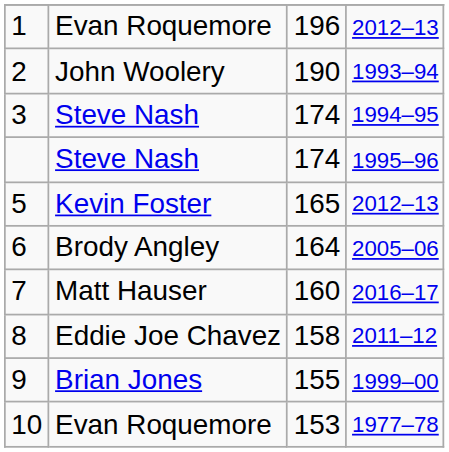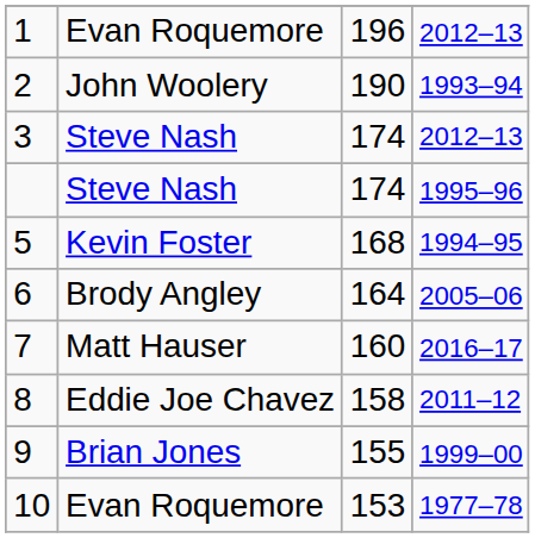 <table class="wikitable">
 <tr>
 </tr>
 <tr>
 <td>1</td>
 <td>Evan Roquemore</td>
 <td>196</td>
 <td style="font-size:80%;"><a href='#'>2012–13</a></td>
 </tr>
 <tr>
 <td>2</td>
 <td>John Woolery</td>
 <td>190</td>
 <td style="font-size:80%;"><a href='#'>1993–94</a></td>
 </tr>
 <tr>
 <td>3</td>
 <td><a href='#'>Steve Nash</a></td>
 <td>174</td>
-<td style="font-size:80%;"><a href='#'>1994–95</a></td>
+<td style="font-size:80%;"><a href='#'>2012–13</a></td>
 </tr>
 <tr>
 <td></td>
 <td><a href='#'>Steve Nash</a></td>
 <td>174</td>
 <td style="font-size:80%;"><a href='#'>1995–96</a></td>
 </tr>
 <tr>
 <td>5</td>
 <td><a href='#'>Kevin Foster</a></td>
-<td>165</td>
-<td style="font-size:80%;"><a href='#'>2012–13</a></td>
+<td>168</td>
+<td style="font-size:80%;"><a href='#'>1994–95</a></td>
 </tr>
 <tr>
 <td>6</td>
 <td>Brody Angley</td>
 <td>164</td>
 <td style="font-size:80%;"><a href='#'>2005–06</a></td>
 </tr>
 <tr>
 <td>7</td>
 <td>Matt Hauser</td>
 <td>160</td>
 <td style="font-size:80%;"><a href='#'>2016–17</a></td>
 </tr>
 <tr>
 <td>8</td>
 <td>Eddie Joe Chavez</td>
 <td>158</td>
 <td style="font-size:80%;"><a href='#'>2011–12</a></td>
 </tr>
 <tr>
 <td>9</td>
 <td><a href='#'>Brian Jones</a></td>
 <td>155</td>
 <td style="font-size:80%;"><a href='#'>1999–00</a></td>
 </tr>
 <tr>
 <td>10</td>
 <td>Evan Roquemore</td>
 <td>153</td>
 <td style="font-size:80%;"><a href='#'>1977–78</a></td>
 </tr>
 </table>
